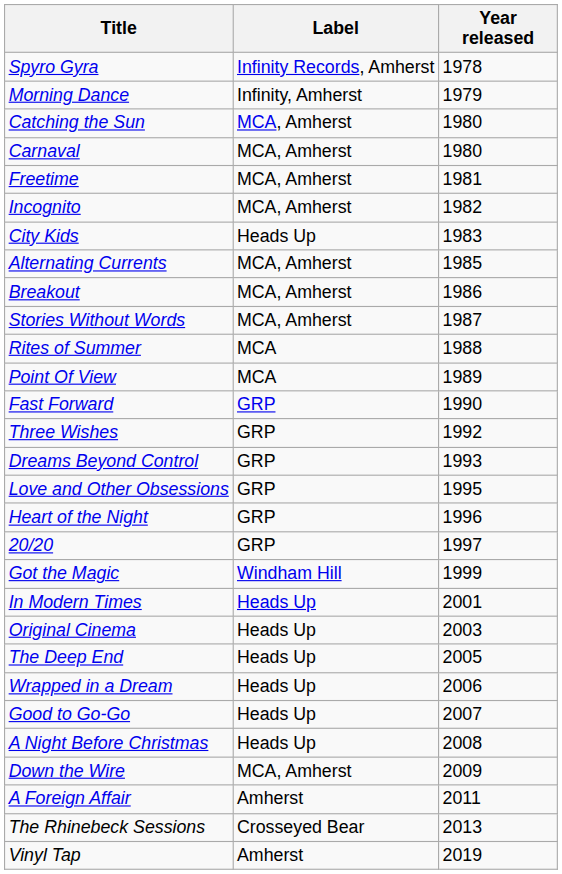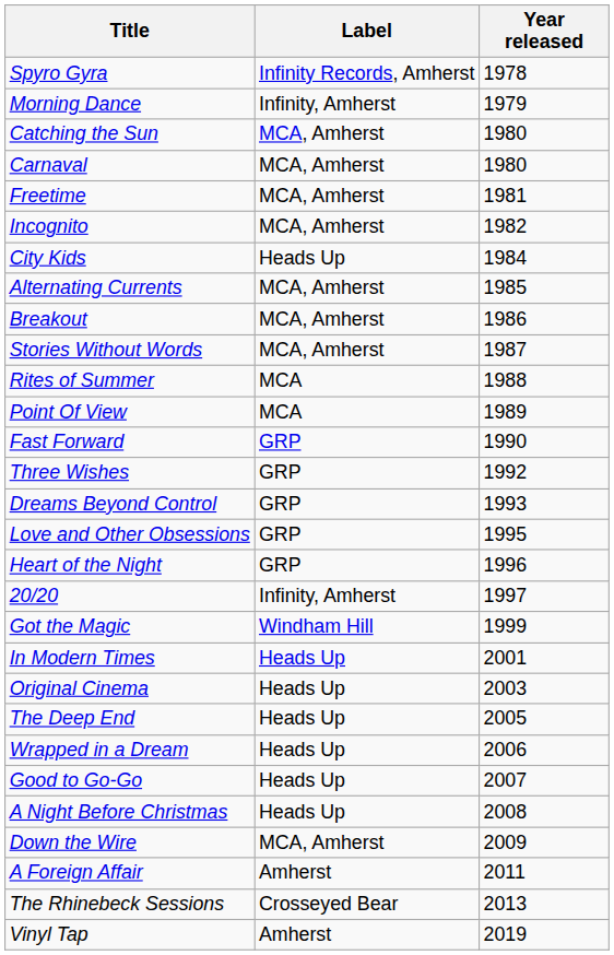 <table class="wikitable">
 <tr>
 <th>Title</th>
 <th>Label</th>
 <th style="width:100px;">Year released</th>
 </tr>
 <tr>
 <td align=left><em><a href='#'>Spyro Gyra</a></em></td>
 <td align=left><a href='#'>Infinity Records</a>, Amherst</td>
 <td>1978</td>
 </tr>
 <tr>
 <td align=left><em><a href='#'>Morning Dance</a></em></td>
 <td align=left>Infinity, Amherst</td>
 <td>1979</td>
 </tr>
 <tr>
 <td align=left><em><a href='#'>Catching the Sun</a></em></td>
 <td align=left><a href='#'>MCA</a>, Amherst</td>
 <td>1980</td>
 </tr>
 <tr>
 <td align=left><em><a href='#'>Carnaval</a></em></td>
 <td align=left>MCA, Amherst</td>
 <td>1980</td>
 </tr>
 <tr>
 <td align=left><em><a href='#'>Freetime</a></em></td>
 <td align=left>MCA, Amherst</td>
 <td>1981</td>
 </tr>
 <tr>
 <td align=left><em><a href='#'>Incognito</a></em></td>
 <td align=left>MCA, Amherst</td>
 <td>1982</td>
 </tr>
 <tr>
 <td align=left><em><a href='#'>City Kids</a></em></td>
 <td align=left>Heads Up</td>
-<td>1983</td>
+<td>1984</td>
 </tr>
 <tr>
 <td align=left><em><a href='#'>Alternating Currents</a></em></td>
 <td align=left>MCA, Amherst</td>
 <td>1985</td>
 </tr>
 <tr>
 <td align=left><em><a href='#'>Breakout</a></em></td>
 <td align=left>MCA, Amherst</td>
 <td>1986</td>
 </tr>
 <tr>
 <td align=left><em><a href='#'>Stories Without Words</a></em></td>
 <td align=left>MCA, Amherst</td>
 <td>1987</td>
 </tr>
 <tr>
 <td align=left><em><a href='#'>Rites of Summer</a></em></td>
 <td align=left>MCA</td>
 <td>1988</td>
 </tr>
 <tr>
 <td align=left><em><a href='#'>Point Of View</a></em></td>
 <td align=left>MCA</td>
 <td>1989</td>
 </tr>
 <tr>
 <td align=left><em><a href='#'>Fast Forward</a></em></td>
 <td align=left><a href='#'>GRP</a></td>
 <td>1990</td>
 </tr>
 <tr>
 <td align=left><em><a href='#'>Three Wishes</a></em></td>
 <td align=left>GRP</td>
 <td>1992</td>
 </tr>
 <tr>
 <td align=left><em><a href='#'>Dreams Beyond Control</a></em></td>
 <td align=left>GRP</td>
 <td>1993</td>
 </tr>
 <tr>
 <td align=left><em><a href='#'>Love and Other Obsessions</a></em></td>
 <td align=left>GRP</td>
 <td>1995</td>
 </tr>
 <tr>
 <td align=left><em><a href='#'>Heart of the Night</a></em></td>
 <td align=left>GRP</td>
 <td>1996</td>
 </tr>
 <tr>
 <td align=left><em><a href='#'>20/20</a></em></td>
-<td align=left>GRP</td>
+<td align=left>Infinity, Amherst</td>
 <td>1997</td>
 </tr>
 <tr>
 <td align=left><em> <a href='#'>Got the Magic</a> </em></td>
 <td align=left><a href='#'>Windham Hill</a></td>
 <td>1999</td>
 </tr>
 <tr>
 <td align=left><em><a href='#'>In Modern Times</a></em></td>
 <td align=left><a href='#'>Heads Up</a></td>
 <td>2001</td>
 </tr>
 <tr>
 <td align=left><em><a href='#'>Original Cinema</a></em></td>
 <td align=left>Heads Up</td>
 <td>2003</td>
 </tr>
 <tr>
 <td align=left><em><a href='#'>The Deep End</a></em></td>
 <td align=left>Heads Up</td>
 <td>2005</td>
 </tr>
 <tr>
 <td align=left><em><a href='#'>Wrapped in a Dream</a></em></td>
 <td align=left>Heads Up</td>
 <td>2006</td>
 </tr>
 <tr>
 <td align=left><em><a href='#'>Good to Go-Go</a></em></td>
 <td align=left>Heads Up</td>
 <td>2007</td>
 </tr>
 <tr>
 <td align=left><em><a href='#'>A Night Before Christmas</a></em></td>
 <td align=left>Heads Up</td>
 <td>2008</td>
 </tr>
 <tr>
 <td align=left><em><a href='#'>Down the Wire</a></em></td>
 <td align=left>MCA, Amherst</td>
 <td>2009</td>
 </tr>
 <tr>
 <td align=left><em><a href='#'>A Foreign Affair</a></em></td>
 <td align=left>Amherst</td>
 <td>2011</td>
 </tr>
 <tr>
 <td align=left><em>The Rhinebeck Sessions</em></td>
 <td align=left>Crosseyed Bear</td>
 <td>2013</td>
 </tr>
 <tr>
 <td align=left><em>Vinyl Tap</em></td>
 <td align=left>Amherst</td>
 <td>2019</td>
 </tr>
 </table>
